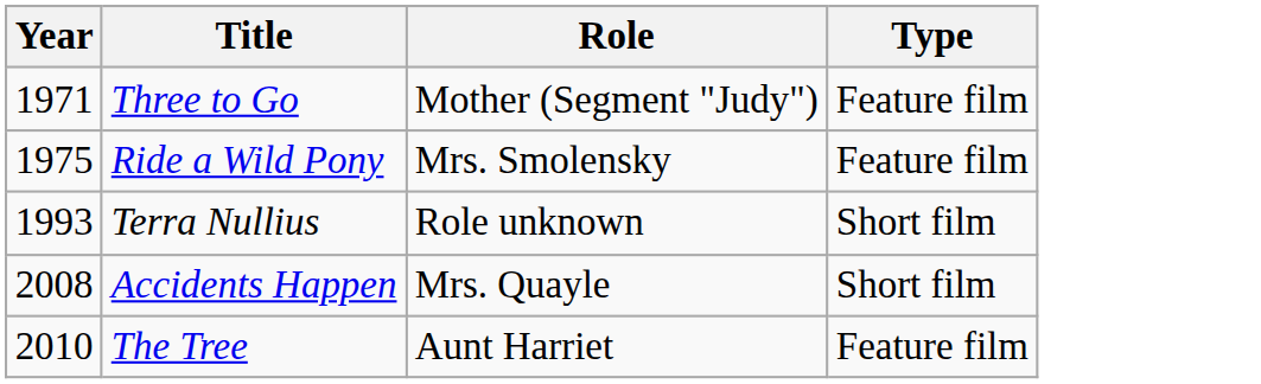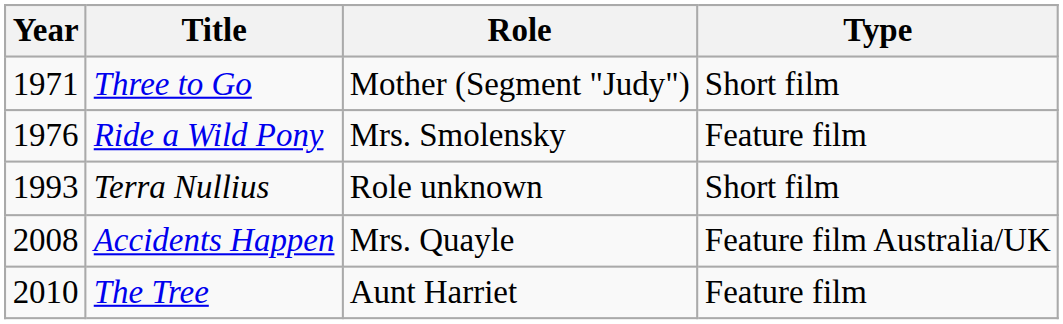 <table class="wikitable">
 <tr>
 <th>Year</th>
 <th>Title</th>
 <th>Role</th>
 <th>Type</th>
 </tr>
 <tr>
 <td>1971</td>
 <td><em><a href='#'>Three to Go</a></em></td>
 <td>Mother (Segment "Judy")</td>
-<td>Feature film</td>
+<td>Short film</td>
 </tr>
 <tr>
-<td>1975</td>
+<td>1976</td>
 <td><em><a href='#'>Ride a Wild Pony</a></em></td>
 <td>Mrs. Smolensky</td>
 <td>Feature film</td>
 </tr>
 <tr>
 <td>1993</td>
 <td><em>Terra Nullius</em></td>
 <td>Role unknown</td>
 <td>Short film</td>
 </tr>
 <tr>
 <td>2008</td>
 <td><em><a href='#'>Accidents Happen</a></em></td>
 <td>Mrs. Quayle</td>
-<td>Short film</td>
+<td>Feature film Australia/UK</td>
 </tr>
 <tr>
 <td>2010</td>
 <td><em><a href='#'>The Tree</a></em></td>
 <td>Aunt Harriet</td>
 <td>Feature film</td>
 </tr>
 </table>
